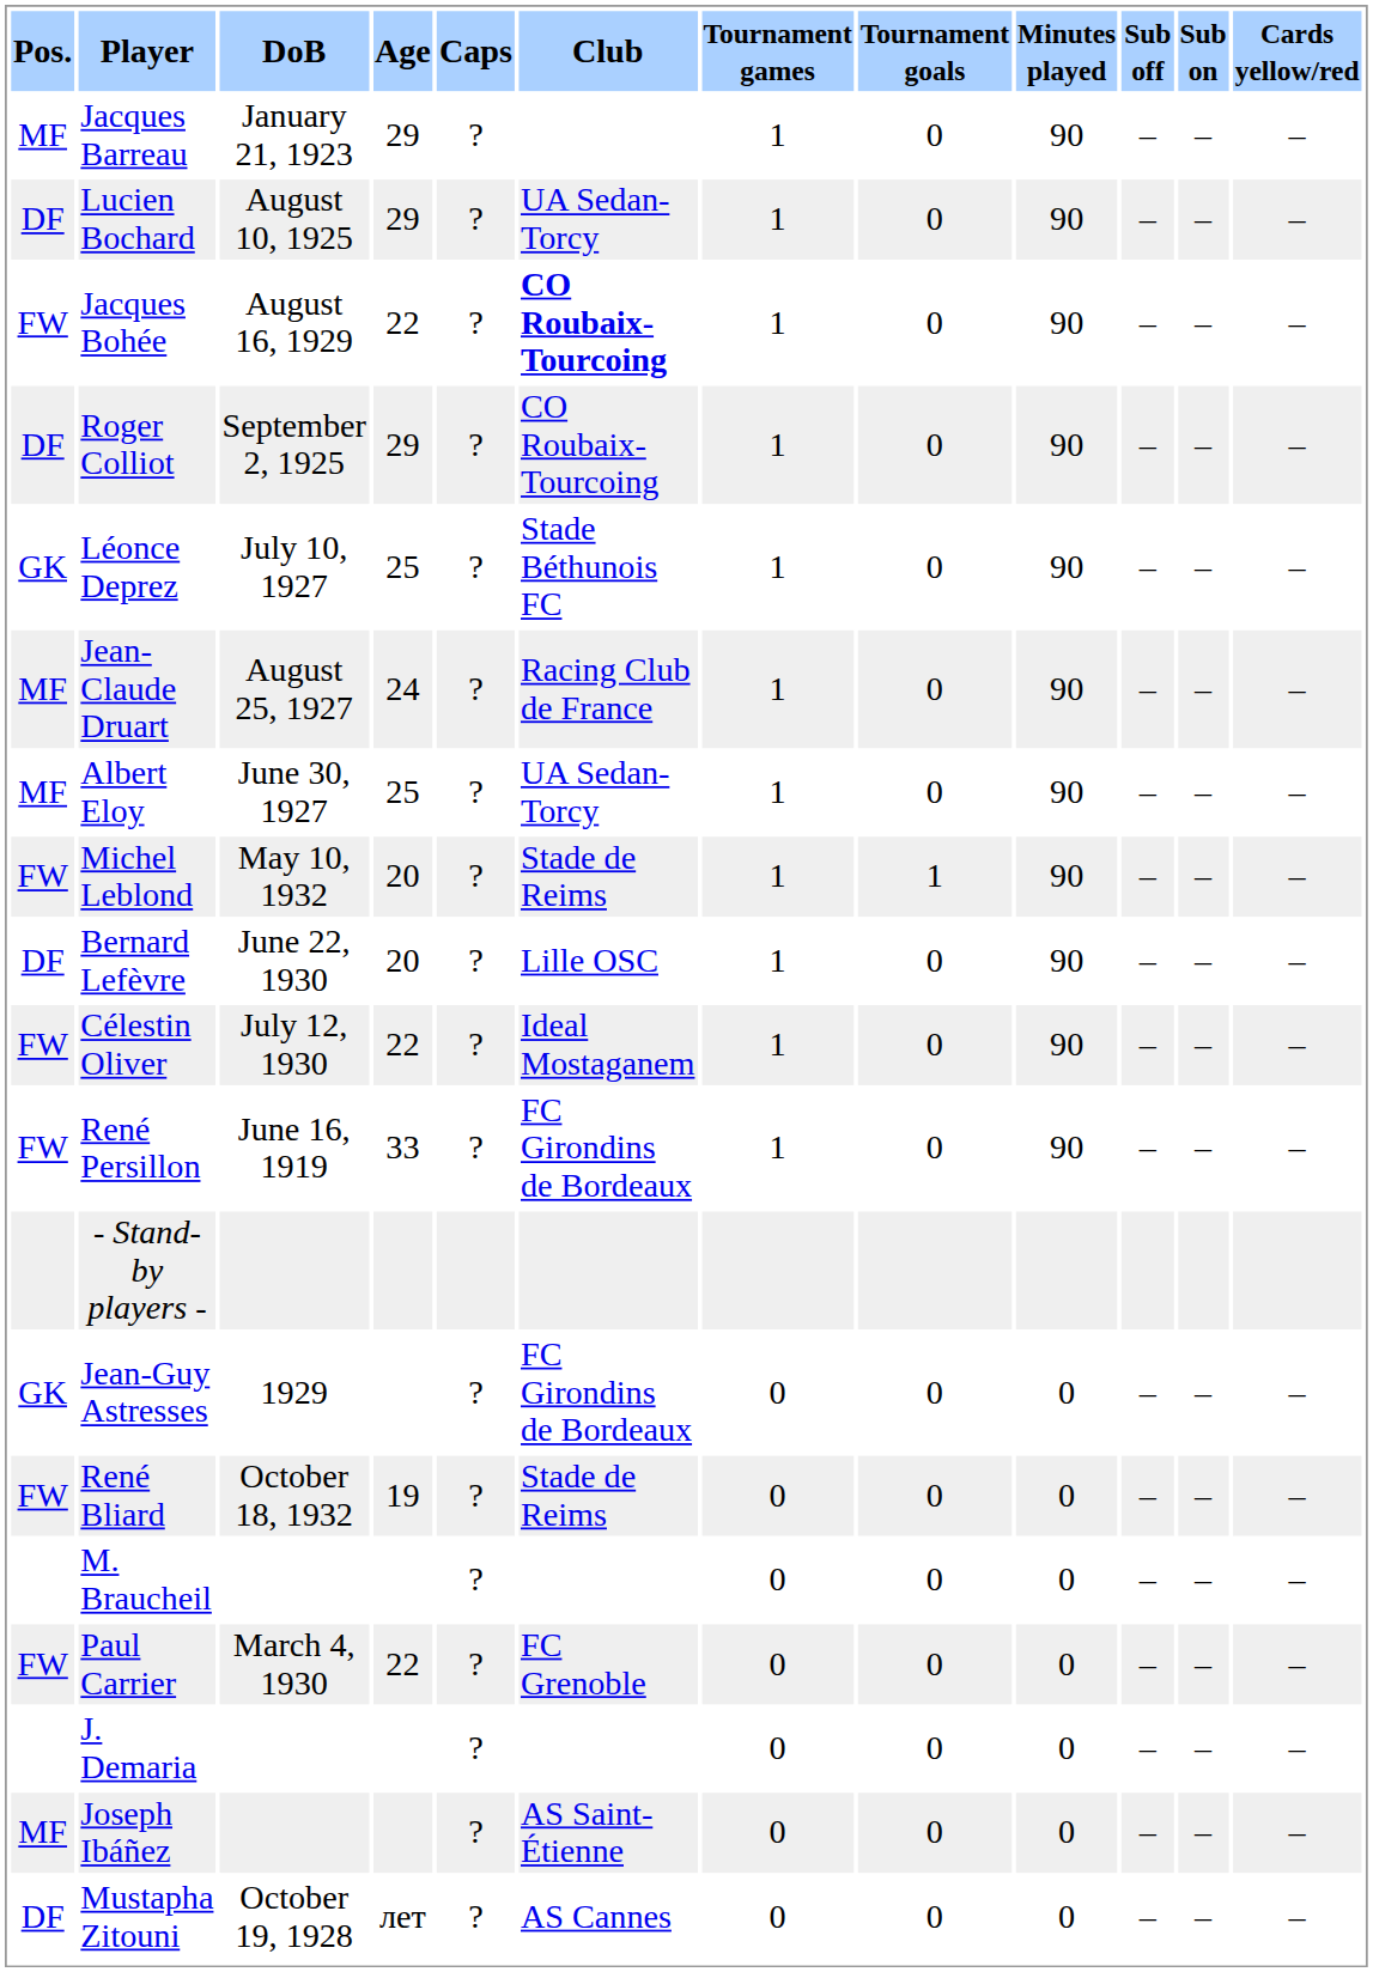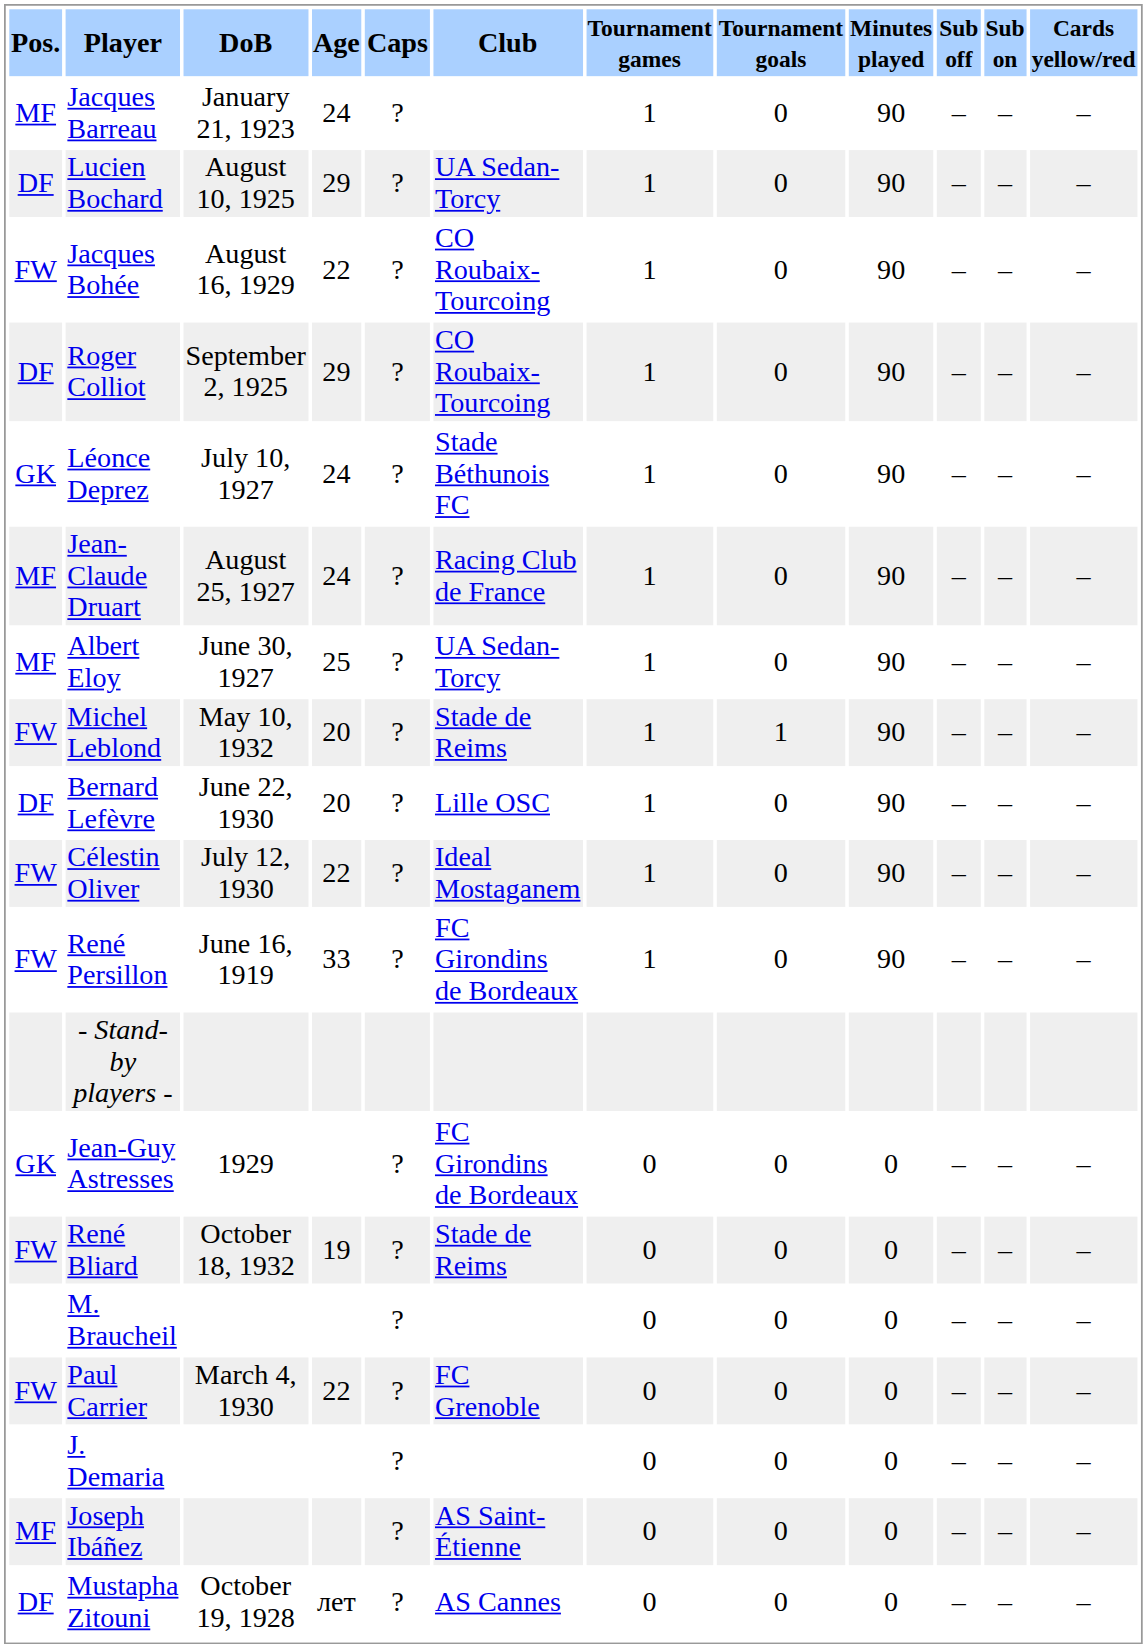 <table border="0" width="100%" style="border: 1px solid #999; background-color:#FFFFFF; text-align:center">
 <tr align="center" bgcolor="#AAD0FF">
 <th width=4%>Pos.</th>
 <th width=23%>Player</th>
 <th width=12%>DoB</th>
 <th width=4%>Age</th>
 <th width=4%>Caps</th>
 <th width=21%>Club</th>
 <th width=6%><small>Tournament<br>games</small></th>
 <th width=6%><small>Tournament<br>goals</small></th>
 <th width=4%><small>Minutes<br>played</small></th>
 <th width=4%><small>Sub off</small></th>
 <th width=4%><small>Sub on</small></th>
 <th width=4%><small>Cards<br>yellow/red</small></th>
 </tr>
 <tr>
 <td><a href='#'>MF</a></td>
 <td align="left"><a href='#'>Jacques Barreau</a></td>
 <td>January 21, 1923</td>
-<td>29</td>
+<td>24</td>
 <td>?</td>
 <td align="left"></td>
 <td>1</td>
 <td>0</td>
 <td>90</td>
 <td>–</td>
 <td>–</td>
 <td>–</td>
 </tr>
 <tr bgcolor="#EFEFEF">
 <td><a href='#'>DF</a></td>
 <td align="left"><a href='#'>Lucien Bochard</a></td>
 <td>August 10, 1925</td>
 <td>29</td>
 <td>?</td>
 <td align="left"> <a href='#'>UA Sedan-Torcy</a></td>
 <td>1</td>
 <td>0</td>
 <td>90</td>
 <td>–</td>
 <td>–</td>
 <td>–</td>
 </tr>
 <tr>
 <td><a href='#'>FW</a></td>
 <td align="left"><a href='#'>Jacques Bohée</a></td>
 <td>August 16, 1929</td>
 <td>22</td>
 <td>?</td>
-<td align="left"><strong> <a href='#'>CO Roubaix-Tourcoing</a></strong></td>
+<td align="left"> <a href='#'>CO Roubaix-Tourcoing</a></td>
 <td>1</td>
 <td>0</td>
 <td>90</td>
 <td>–</td>
 <td>–</td>
 <td>–</td>
 </tr>
 <tr bgcolor="#EFEFEF">
 <td><a href='#'>DF</a></td>
 <td align="left"><a href='#'>Roger Colliot</a></td>
 <td>September 2, 1925</td>
 <td>29</td>
 <td>?</td>
 <td align="left"> <a href='#'>CO Roubaix-Tourcoing</a></td>
 <td>1</td>
 <td>0</td>
 <td>90</td>
 <td>–</td>
 <td>–</td>
 <td>–</td>
 </tr>
 <tr>
 <td><a href='#'>GK</a></td>
 <td align="left"><a href='#'>Léonce Deprez</a></td>
 <td>July 10, 1927</td>
-<td>25</td>
+<td>24</td>
 <td>?</td>
 <td align="left"> <a href='#'>Stade Béthunois FC</a></td>
 <td>1</td>
 <td>0</td>
 <td>90</td>
 <td>–</td>
 <td>–</td>
 <td>–</td>
 </tr>
 <tr bgcolor="#EFEFEF">
 <td><a href='#'>MF</a></td>
 <td align="left"><a href='#'>Jean-Claude Druart</a></td>
 <td>August 25, 1927</td>
 <td>24</td>
 <td>?</td>
 <td align="left"> <a href='#'>Racing Club de France</a></td>
 <td>1</td>
 <td>0</td>
 <td>90</td>
 <td>–</td>
 <td>–</td>
 <td>–</td>
 </tr>
 <tr>
 <td><a href='#'>MF</a></td>
 <td align="left"><a href='#'>Albert Eloy</a></td>
 <td>June 30, 1927</td>
 <td>25</td>
 <td>?</td>
 <td align="left"> <a href='#'>UA Sedan-Torcy</a></td>
 <td>1</td>
 <td>0</td>
 <td>90</td>
 <td>–</td>
 <td>–</td>
 <td>–</td>
 </tr>
 <tr bgcolor="#EFEFEF">
 <td><a href='#'>FW</a></td>
 <td align="left"><a href='#'>Michel Leblond</a></td>
 <td>May 10, 1932</td>
 <td>20</td>
 <td>?</td>
 <td align="left"> <a href='#'>Stade de Reims</a></td>
 <td>1</td>
 <td>1</td>
 <td>90</td>
 <td>–</td>
 <td>–</td>
 <td>–</td>
 </tr>
 <tr>
 <td><a href='#'>DF</a></td>
 <td align="left"><a href='#'>Bernard Lefèvre</a></td>
 <td>June 22, 1930</td>
 <td>20</td>
 <td>?</td>
 <td align="left"> <a href='#'>Lille OSC</a></td>
 <td>1</td>
 <td>0</td>
 <td>90</td>
 <td>–</td>
 <td>–</td>
 <td>–</td>
 </tr>
 <tr bgcolor="#EFEFEF">
 <td><a href='#'>FW</a></td>
 <td align="left"><a href='#'>Célestin Oliver</a></td>
 <td>July 12, 1930</td>
 <td>22</td>
 <td>?</td>
 <td align="left"> <a href='#'>Ideal Mostaganem</a></td>
 <td>1</td>
 <td>0</td>
 <td>90</td>
 <td>–</td>
 <td>–</td>
 <td>–</td>
 </tr>
 <tr>
 <td><a href='#'>FW</a></td>
 <td align="left"><a href='#'>René Persillon</a></td>
 <td>June 16, 1919</td>
 <td>33</td>
 <td>?</td>
 <td align="left"> <a href='#'>FC Girondins de Bordeaux</a></td>
 <td>1</td>
 <td>0</td>
 <td>90</td>
 <td>–</td>
 <td>–</td>
 <td>–</td>
 </tr>
 <tr bgcolor="#EFEFEF">
 <td></td>
 <td>- <em>Stand-by players</em> -</td>
 <td></td>
 <td></td>
 <td></td>
 <td></td>
 <td></td>
 <td></td>
 <td></td>
 <td></td>
 <td></td>
 <td></td>
 </tr>
 <tr>
 <td><a href='#'>GK</a></td>
 <td align="left"><a href='#'>Jean-Guy Astresses</a></td>
 <td>1929</td>
 <td></td>
 <td>?</td>
 <td align="left"> <a href='#'>FC Girondins de Bordeaux</a></td>
 <td>0</td>
 <td>0</td>
 <td>0</td>
 <td>–</td>
 <td>–</td>
 <td>–</td>
 </tr>
 <tr bgcolor="#EFEFEF">
 <td><a href='#'>FW</a></td>
 <td align="left"><a href='#'>René Bliard</a></td>
 <td>October 18, 1932</td>
 <td>19</td>
 <td>?</td>
 <td align="left"> <a href='#'>Stade de Reims</a></td>
 <td>0</td>
 <td>0</td>
 <td>0</td>
 <td>–</td>
 <td>–</td>
 <td>–</td>
 </tr>
 <tr>
 <td></td>
 <td align="left"><a href='#'>M. Braucheil</a></td>
 <td></td>
 <td></td>
 <td>?</td>
 <td align="left"></td>
 <td>0</td>
 <td>0</td>
 <td>0</td>
 <td>–</td>
 <td>–</td>
 <td>–</td>
 </tr>
 <tr bgcolor="#EFEFEF">
 <td><a href='#'>FW</a></td>
 <td align="left"><a href='#'>Paul Carrier</a></td>
 <td>March 4, 1930</td>
 <td>22</td>
 <td>?</td>
 <td align="left"> <a href='#'>FC Grenoble</a></td>
 <td>0</td>
 <td>0</td>
 <td>0</td>
 <td>–</td>
 <td>–</td>
 <td>–</td>
 </tr>
 <tr>
 <td></td>
 <td align="left"><a href='#'>J. Demaria</a></td>
 <td></td>
 <td></td>
 <td>?</td>
 <td align="left"></td>
 <td>0</td>
 <td>0</td>
 <td>0</td>
 <td>–</td>
 <td>–</td>
 <td>–</td>
 </tr>
 <tr bgcolor="#EFEFEF">
 <td><a href='#'>MF</a></td>
 <td align="left"><a href='#'>Joseph Ibáñez</a></td>
 <td></td>
 <td></td>
 <td>?</td>
 <td align="left"> <a href='#'>AS Saint-Étienne</a></td>
 <td>0</td>
 <td>0</td>
 <td>0</td>
 <td>–</td>
 <td>–</td>
 <td>–</td>
 </tr>
 <tr>
 <td><a href='#'>DF</a></td>
 <td align="left"><a href='#'>Mustapha Zitouni</a></td>
 <td>October 19, 1928</td>
 <td>лет</td>
 <td>?</td>
 <td align="left"> <a href='#'>AS Cannes</a></td>
 <td>0</td>
 <td>0</td>
 <td>0</td>
 <td>–</td>
 <td>–</td>
 <td>–</td>
 </tr>
 <tr>
 </tr>
 </table>
